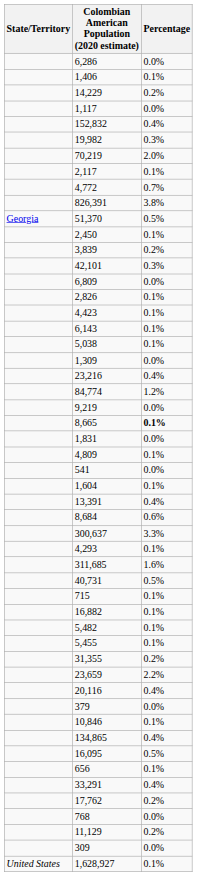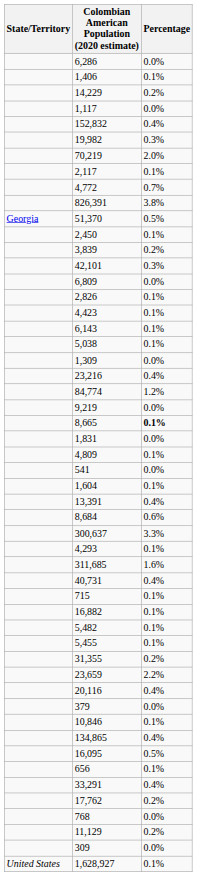 <table class="wikitable sortable">
 <tr>
 <th>State/Territory</th>
 <th>Colombian<br>American<br>Population<br>(2020 estimate)</th>
 <th>Percentage</th>
 </tr>
 <tr>
 <td></td>
 <td>6,286</td>
 <td>0.0%</td>
 </tr>
 <tr>
 <td></td>
 <td>1,406</td>
 <td>0.1%</td>
 </tr>
 <tr>
 <td></td>
 <td>14,229</td>
 <td>0.2%</td>
 </tr>
 <tr>
 <td></td>
 <td>1,117</td>
 <td>0.0%</td>
 </tr>
 <tr>
 <td></td>
 <td>152,832</td>
 <td>0.4%</td>
 </tr>
 <tr>
 <td></td>
 <td>19,982</td>
 <td>0.3%</td>
 </tr>
 <tr>
 <td></td>
 <td>70,219</td>
 <td>2.0%</td>
 </tr>
 <tr>
 <td></td>
 <td>2,117</td>
 <td>0.1%</td>
 </tr>
 <tr>
 <td></td>
 <td>4,772</td>
 <td>0.7%</td>
 </tr>
 <tr>
 <td></td>
 <td>826,391</td>
 <td>3.8%</td>
 </tr>
 <tr>
 <td> <a href='#'>Georgia</a></td>
 <td>51,370</td>
 <td>0.5%</td>
 </tr>
 <tr>
 <td></td>
 <td>2,450</td>
 <td>0.1%</td>
 </tr>
 <tr>
 <td></td>
 <td>3,839</td>
 <td>0.2%</td>
 </tr>
 <tr>
 <td></td>
 <td>42,101</td>
 <td>0.3%</td>
 </tr>
 <tr>
 <td></td>
 <td>6,809</td>
 <td>0.0%</td>
 </tr>
 <tr>
 <td></td>
 <td>2,826</td>
 <td>0.1%</td>
 </tr>
 <tr>
 <td></td>
 <td>4,423</td>
 <td>0.1%</td>
 </tr>
 <tr>
 <td></td>
 <td>6,143</td>
 <td>0.1%</td>
 </tr>
 <tr>
 <td></td>
 <td>5,038</td>
 <td>0.1%</td>
 </tr>
 <tr>
 <td></td>
 <td>1,309</td>
 <td>0.0%</td>
 </tr>
 <tr>
 <td></td>
 <td>23,216</td>
 <td>0.4%</td>
 </tr>
 <tr>
 <td></td>
 <td>84,774</td>
 <td>1.2%</td>
 </tr>
 <tr>
 <td></td>
 <td>9,219</td>
 <td>0.0%</td>
 </tr>
 <tr>
 <td></td>
 <td>8,665</td>
 <td><strong>0.1%</strong></td>
 </tr>
 <tr>
 <td></td>
 <td>1,831</td>
 <td>0.0%</td>
 </tr>
 <tr>
 <td></td>
 <td>4,809</td>
 <td>0.1%</td>
 </tr>
 <tr>
 <td></td>
 <td>541</td>
 <td>0.0%</td>
 </tr>
 <tr>
 <td></td>
 <td>1,604</td>
 <td>0.1%</td>
 </tr>
 <tr>
 <td></td>
 <td>13,391</td>
 <td>0.4%</td>
 </tr>
 <tr>
 <td></td>
 <td>8,684</td>
 <td>0.6%</td>
 </tr>
 <tr>
 <td></td>
 <td>300,637</td>
 <td>3.3%</td>
 </tr>
 <tr>
 <td></td>
 <td>4,293</td>
 <td>0.1%</td>
 </tr>
 <tr>
 <td></td>
 <td>311,685</td>
 <td>1.6%</td>
 </tr>
 <tr>
 <td></td>
 <td>40,731</td>
-<td>0.5%</td>
+<td>0.4%</td>
 </tr>
 <tr>
 <td></td>
 <td>715</td>
 <td>0.1%</td>
 </tr>
 <tr>
 <td></td>
 <td>16,882</td>
 <td>0.1%</td>
 </tr>
 <tr>
 <td></td>
 <td>5,482</td>
 <td>0.1%</td>
 </tr>
 <tr>
 <td></td>
 <td>5,455</td>
 <td>0.1%</td>
 </tr>
 <tr>
 <td></td>
 <td>31,355</td>
 <td>0.2%</td>
 </tr>
 <tr>
 <td></td>
 <td>23,659</td>
 <td>2.2%</td>
 </tr>
 <tr>
 <td></td>
 <td>20,116</td>
 <td>0.4%</td>
 </tr>
 <tr>
 <td></td>
 <td>379</td>
 <td>0.0%</td>
 </tr>
 <tr>
 <td></td>
 <td>10,846</td>
 <td>0.1%</td>
 </tr>
 <tr>
 <td></td>
 <td>134,865</td>
 <td>0.4%</td>
 </tr>
 <tr>
 <td></td>
 <td>16,095</td>
 <td>0.5%</td>
 </tr>
 <tr>
 <td></td>
 <td>656</td>
 <td>0.1%</td>
 </tr>
 <tr>
 <td></td>
 <td>33,291</td>
 <td>0.4%</td>
 </tr>
 <tr>
 <td></td>
 <td>17,762</td>
 <td>0.2%</td>
 </tr>
 <tr>
 <td></td>
 <td>768</td>
 <td>0.0%</td>
 </tr>
 <tr>
 <td></td>
 <td>11,129</td>
 <td>0.2%</td>
 </tr>
 <tr>
 <td></td>
 <td>309</td>
 <td>0.0%</td>
 </tr>
 <tr>
 <td><em>United States</em></td>
 <td>1,628,927</td>
 <td>0.1%</td>
 </tr>
 </table>
